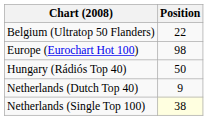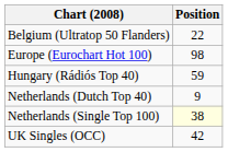 <table class="wikitable sortable">
 <tr>
 <th>Chart (2008)</th>
 <th>Position</th>
 </tr>
 <tr>
 <td>Belgium (Ultratop 50 Flanders)</td>
 <td align="center">22</td>
 </tr>
 <tr>
 <td>Europe (<a href='#'>Eurochart Hot 100</a>)</td>
 <td align="center">98</td>
 </tr>
 <tr>
 <td>Hungary (Rádiós Top 40)</td>
-<td align="center">50</td>
+<td align="center">59</td>
 </tr>
 <tr>
 <td>Netherlands (Dutch Top 40)</td>
 <td align="center">9</td>
 </tr>
 <tr>
 <td>Netherlands (Single Top 100)</td>
 <td align="center" style="background: lightyellow;">38</td>
 </tr>
+<tr>
+<td>UK Singles (OCC)</td>
+<td align="center">42</td>
+</tr>
 </table>
